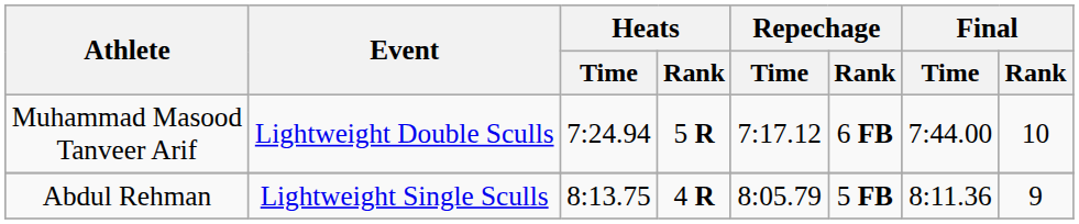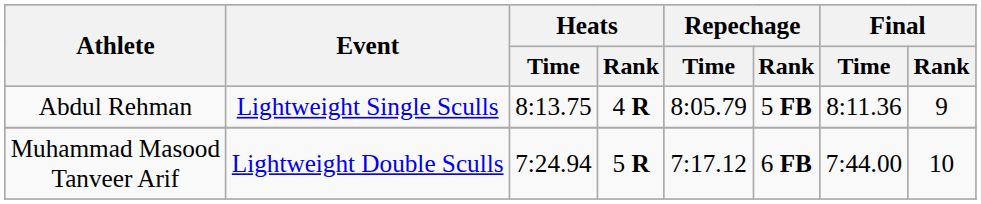 <table class="wikitable" style="font-size:95%">
 <tr>
 <th rowspan="2">Athlete</th>
 <th rowspan="2">Event</th>
 <th colspan="2">Heats</th>
 <th colspan="2">Repechage</th>
 <th colspan="2">Final</th>
 </tr>
 <tr style="font-size:95%">
 <th>Time</th>
 <th>Rank</th>
 <th>Time</th>
 <th>Rank</th>
 <th>Time</th>
 <th>Rank</th>
 </tr>
 <tr align=center>
+<td>Abdul Rehman</td>
+<td><a href='#'>Lightweight Single Sculls</a></td>
+<td>8:13.75</td>
+<td>4 <strong>R</strong></td>
+<td>8:05.79</td>
+<td>5 <strong>FB</strong></td>
+<td>8:11.36</td>
+<td>9</td>
+</tr>
+<tr>
+</tr>
+<tr align=center>
 <td>Muhammad Masood<br>Tanveer Arif</td>
 <td><a href='#'>Lightweight Double Sculls</a></td>
 <td>7:24.94</td>
 <td>5 <strong>R</strong></td>
 <td>7:17.12</td>
 <td>6 <strong>FB</strong></td>
 <td>7:44.00</td>
 <td>10</td>
 </tr>
-<tr>
-</tr>
-<tr align=center>
-<td>Abdul Rehman</td>
-<td><a href='#'>Lightweight Single Sculls</a></td>
-<td>8:13.75</td>
-<td>4 <strong>R</strong></td>
-<td>8:05.79</td>
-<td>5 <strong>FB</strong></td>
-<td>8:11.36</td>
-<td>9</td>
-</tr>
 </table>
